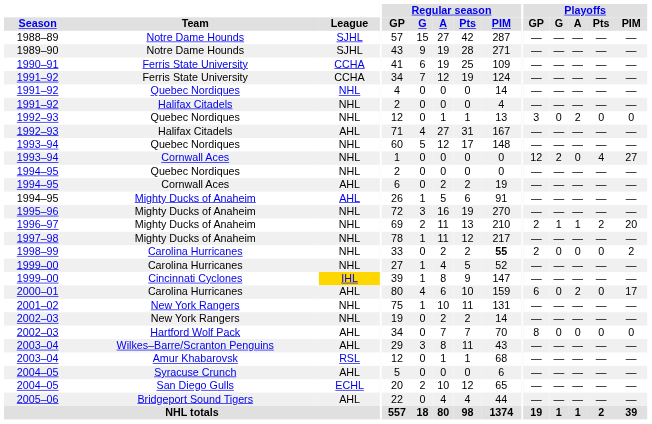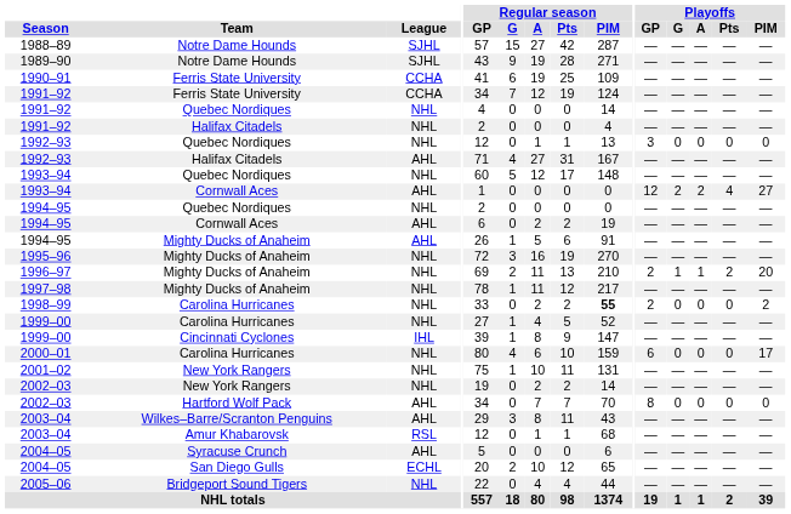 <table border="0" cellpadding="1" cellspacing="0" style="text-align:center; width:60em">
 <tr bgcolor="#e0e0e0">
 <th colspan="3" bgcolor="#ffffff"></th>
 <th rowspan="100" bgcolor="#ffffff"></th>
 <th colspan="5"><a href='#'>Regular season</a></th>
 <th rowspan="100" bgcolor="#ffffff"></th>
 <th colspan="5"><a href='#'>Playoffs</a></th>
 </tr>
 <tr bgcolor="#e0e0e0">
 <th><a href='#'>Season</a></th>
 <th>Team</th>
 <th>League</th>
 <th>GP</th>
 <th><a href='#'>G</a></th>
 <th><a href='#'>A</a></th>
 <th><a href='#'>Pts</a></th>
 <th><a href='#'>PIM</a></th>
 <th>GP</th>
 <th>G</th>
 <th>A</th>
 <th>Pts</th>
 <th>PIM</th>
 </tr>
 <tr>
 <td>1988–89</td>
 <td><a href='#'>Notre Dame Hounds</a></td>
 <td><a href='#'>SJHL</a></td>
 <td>57</td>
 <td>15</td>
 <td>27</td>
 <td>42</td>
 <td>287</td>
 <td>—</td>
 <td>—</td>
 <td>—</td>
 <td>—</td>
 <td>—</td>
 </tr>
 <tr bgcolor="#f0f0f0">
 <td>1989–90</td>
 <td>Notre Dame Hounds</td>
 <td>SJHL</td>
 <td>43</td>
 <td>9</td>
 <td>19</td>
 <td>28</td>
 <td>271</td>
 <td>—</td>
 <td>—</td>
 <td>—</td>
 <td>—</td>
 <td>—</td>
 </tr>
 <tr>
 <td><a href='#'>1990–91</a></td>
 <td><a href='#'>Ferris State University</a></td>
 <td><a href='#'>CCHA</a></td>
 <td>41</td>
 <td>6</td>
 <td>19</td>
 <td>25</td>
 <td>109</td>
 <td>—</td>
 <td>—</td>
 <td>—</td>
 <td>—</td>
 <td>—</td>
 </tr>
 <tr bgcolor="#f0f0f0">
 <td><a href='#'>1991–92</a></td>
 <td>Ferris State University</td>
 <td>CCHA</td>
 <td>34</td>
 <td>7</td>
 <td>12</td>
 <td>19</td>
 <td>124</td>
 <td>—</td>
 <td>—</td>
 <td>—</td>
 <td>—</td>
 <td>—</td>
 </tr>
 <tr>
 <td><a href='#'>1991–92</a></td>
 <td><a href='#'>Quebec Nordiques</a></td>
 <td><a href='#'>NHL</a></td>
 <td>4</td>
 <td>0</td>
 <td>0</td>
 <td>0</td>
 <td>14</td>
 <td>—</td>
 <td>—</td>
 <td>—</td>
 <td>—</td>
 <td>—</td>
 </tr>
 <tr bgcolor="#f0f0f0">
 <td><a href='#'>1991–92</a></td>
 <td><a href='#'>Halifax Citadels</a></td>
 <td>NHL</td>
 <td>2</td>
 <td>0</td>
 <td>0</td>
 <td>0</td>
 <td>4</td>
 <td>—</td>
 <td>—</td>
 <td>—</td>
 <td>—</td>
 <td>—</td>
 </tr>
 <tr>
 <td><a href='#'>1992–93</a></td>
 <td>Quebec Nordiques</td>
 <td>NHL</td>
 <td>12</td>
 <td>0</td>
 <td>1</td>
 <td>1</td>
 <td>13</td>
 <td>3</td>
 <td>0</td>
-<td>2</td>
+<td>0</td>
 <td>0</td>
 <td>0</td>
 </tr>
 <tr bgcolor="#f0f0f0">
 <td><a href='#'>1992–93</a></td>
 <td>Halifax Citadels</td>
 <td>AHL</td>
 <td>71</td>
 <td>4</td>
 <td>27</td>
 <td>31</td>
 <td>167</td>
 <td>—</td>
 <td>—</td>
 <td>—</td>
 <td>—</td>
 <td>—</td>
 </tr>
 <tr>
 <td><a href='#'>1993–94</a></td>
 <td>Quebec Nordiques</td>
 <td>NHL</td>
 <td>60</td>
 <td>5</td>
 <td>12</td>
 <td>17</td>
 <td>148</td>
 <td>—</td>
 <td>—</td>
 <td>—</td>
 <td>—</td>
 <td>—</td>
 </tr>
 <tr bgcolor="#f0f0f0">
 <td><a href='#'>1993–94</a></td>
 <td><a href='#'>Cornwall Aces</a></td>
-<td>NHL</td>
+<td>AHL</td>
 <td>1</td>
 <td>0</td>
 <td>0</td>
 <td>0</td>
 <td>0</td>
 <td>12</td>
 <td>2</td>
-<td>0</td>
+<td>2</td>
 <td>4</td>
 <td>27</td>
 </tr>
 <tr>
 <td><a href='#'>1994–95</a></td>
 <td>Quebec Nordiques</td>
 <td>NHL</td>
 <td>2</td>
 <td>0</td>
 <td>0</td>
 <td>0</td>
 <td>0</td>
 <td>—</td>
 <td>—</td>
 <td>—</td>
 <td>—</td>
 <td>—</td>
 </tr>
 <tr bgcolor="#f0f0f0">
 <td><a href='#'>1994–95</a></td>
 <td>Cornwall Aces</td>
 <td>AHL</td>
 <td>6</td>
 <td>0</td>
 <td>2</td>
 <td>2</td>
 <td>19</td>
 <td>—</td>
 <td>—</td>
 <td>—</td>
 <td>—</td>
 <td>—</td>
 </tr>
 <tr>
 <td>1994–95</td>
 <td><a href='#'>Mighty Ducks of Anaheim</a></td>
 <td><a href='#'>AHL</a></td>
 <td>26</td>
 <td>1</td>
 <td>5</td>
 <td>6</td>
 <td>91</td>
 <td>—</td>
 <td>—</td>
 <td>—</td>
 <td>—</td>
 <td>—</td>
 </tr>
 <tr bgcolor="#f0f0f0">
 <td><a href='#'>1995–96</a></td>
 <td>Mighty Ducks of Anaheim</td>
 <td>NHL</td>
 <td>72</td>
 <td>3</td>
 <td>16</td>
 <td>19</td>
 <td>270</td>
 <td>—</td>
 <td>—</td>
 <td>—</td>
 <td>—</td>
 <td>—</td>
 </tr>
 <tr>
 <td><a href='#'>1996–97</a></td>
 <td>Mighty Ducks of Anaheim</td>
 <td>NHL</td>
 <td>69</td>
 <td>2</td>
 <td>11</td>
 <td>13</td>
 <td>210</td>
 <td>2</td>
 <td>1</td>
 <td>1</td>
 <td>2</td>
 <td>20</td>
 </tr>
 <tr bgcolor="#f0f0f0">
 <td><a href='#'>1997–98</a></td>
 <td>Mighty Ducks of Anaheim</td>
 <td>NHL</td>
 <td>78</td>
 <td>1</td>
 <td>11</td>
 <td>12</td>
 <td>217</td>
 <td>—</td>
 <td>—</td>
 <td>—</td>
 <td>—</td>
 <td>—</td>
 </tr>
 <tr>
 <td><a href='#'>1998–99</a></td>
 <td><a href='#'>Carolina Hurricanes</a></td>
 <td>NHL</td>
 <td>33</td>
 <td>0</td>
 <td>2</td>
 <td>2</td>
 <td><strong>55</strong></td>
 <td>2</td>
 <td>0</td>
 <td>0</td>
 <td>0</td>
 <td>2</td>
 </tr>
 <tr bgcolor="#f0f0f0">
 <td><a href='#'>1999–00</a></td>
 <td>Carolina Hurricanes</td>
 <td>NHL</td>
 <td>27</td>
 <td>1</td>
 <td>4</td>
 <td>5</td>
 <td>52</td>
 <td>—</td>
 <td>—</td>
 <td>—</td>
 <td>—</td>
 <td>—</td>
 </tr>
 <tr>
 <td><a href='#'>1999–00</a></td>
 <td><a href='#'>Cincinnati Cyclones</a></td>
-<td style="background: gold;"><a href='#'>IHL</a></td>
+<td><a href='#'>IHL</a></td>
 <td>39</td>
 <td>1</td>
 <td>8</td>
 <td>9</td>
 <td>147</td>
 <td>—</td>
 <td>—</td>
 <td>—</td>
 <td>—</td>
 <td>—</td>
 </tr>
 <tr bgcolor="#f0f0f0">
 <td><a href='#'>2000–01</a></td>
 <td>Carolina Hurricanes</td>
-<td>AHL</td>
+<td>NHL</td>
 <td>80</td>
 <td>4</td>
 <td>6</td>
 <td>10</td>
 <td>159</td>
 <td>6</td>
 <td>0</td>
-<td>2</td>
+<td>0</td>
 <td>0</td>
 <td>17</td>
 </tr>
 <tr>
 <td><a href='#'>2001–02</a></td>
 <td><a href='#'>New York Rangers</a></td>
 <td>NHL</td>
 <td>75</td>
 <td>1</td>
 <td>10</td>
 <td>11</td>
 <td>131</td>
 <td>—</td>
 <td>—</td>
 <td>—</td>
 <td>—</td>
 <td>—</td>
 </tr>
 <tr bgcolor="#f0f0f0">
 <td><a href='#'>2002–03</a></td>
 <td>New York Rangers</td>
 <td>NHL</td>
 <td>19</td>
 <td>0</td>
 <td>2</td>
 <td>2</td>
 <td>14</td>
 <td>—</td>
 <td>—</td>
 <td>—</td>
 <td>—</td>
 <td>—</td>
 </tr>
 <tr>
 <td><a href='#'>2002–03</a></td>
 <td><a href='#'>Hartford Wolf Pack</a></td>
 <td>AHL</td>
 <td>34</td>
 <td>0</td>
 <td>7</td>
 <td>7</td>
 <td>70</td>
 <td>8</td>
 <td>0</td>
 <td>0</td>
 <td>0</td>
 <td>0</td>
 </tr>
 <tr bgcolor="#f0f0f0">
 <td><a href='#'>2003–04</a></td>
 <td><a href='#'>Wilkes–Barre/Scranton Penguins</a></td>
 <td>AHL</td>
 <td>29</td>
 <td>3</td>
 <td>8</td>
 <td>11</td>
 <td>43</td>
 <td>—</td>
 <td>—</td>
 <td>—</td>
 <td>—</td>
 <td>—</td>
 </tr>
 <tr>
 <td><a href='#'>2003–04</a></td>
 <td><a href='#'>Amur Khabarovsk</a></td>
 <td><a href='#'>RSL</a></td>
 <td>12</td>
 <td>0</td>
 <td>1</td>
 <td>1</td>
 <td>68</td>
 <td>—</td>
 <td>—</td>
 <td>—</td>
 <td>—</td>
 <td>—</td>
 </tr>
 <tr bgcolor="#f0f0f0">
 <td><a href='#'>2004–05</a></td>
 <td><a href='#'>Syracuse Crunch</a></td>
 <td>AHL</td>
 <td>5</td>
 <td>0</td>
 <td>0</td>
 <td>0</td>
 <td>6</td>
 <td>—</td>
 <td>—</td>
 <td>—</td>
 <td>—</td>
 <td>—</td>
 </tr>
 <tr>
 <td><a href='#'>2004–05</a></td>
 <td><a href='#'>San Diego Gulls</a></td>
 <td><a href='#'>ECHL</a></td>
 <td>20</td>
 <td>2</td>
 <td>10</td>
 <td>12</td>
 <td>65</td>
 <td>—</td>
 <td>—</td>
 <td>—</td>
 <td>—</td>
 <td>—</td>
 </tr>
 <tr bgcolor="#f0f0f0">
 <td><a href='#'>2005–06</a></td>
 <td><a href='#'>Bridgeport Sound Tigers</a></td>
-<td>AHL</td>
+<td><a href='#'>NHL</a></td>
 <td>22</td>
 <td>0</td>
 <td>4</td>
 <td>4</td>
 <td>44</td>
 <td>—</td>
 <td>—</td>
 <td>—</td>
 <td>—</td>
 <td>—</td>
 </tr>
 <tr bgcolor="#e0e0e0">
 <th colspan="3">NHL totals</th>
 <th>557</th>
 <th>18</th>
 <th>80</th>
 <th>98</th>
 <th>1374</th>
 <th>19</th>
 <th>1</th>
 <th>1</th>
 <th>2</th>
 <th>39</th>
 </tr>
 </table>
